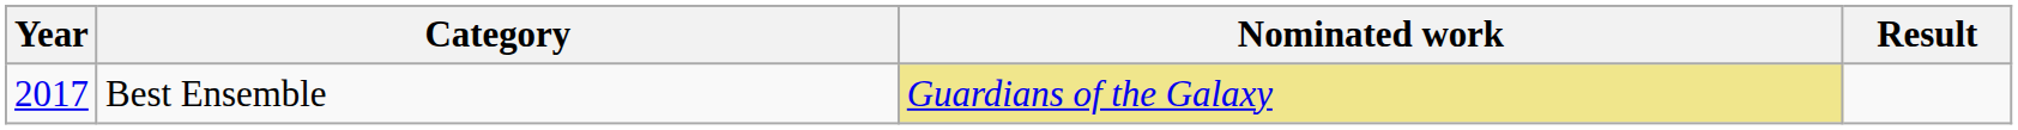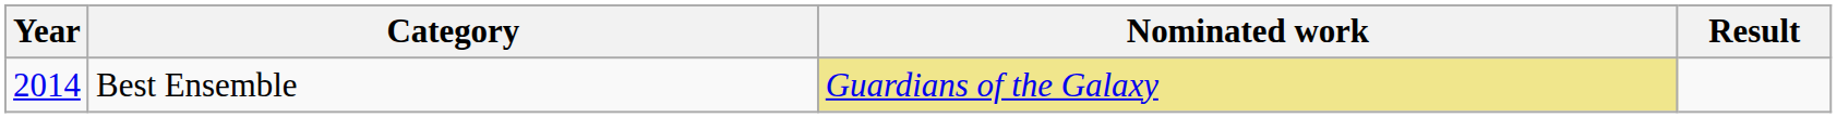 <table class="wikitable sortable">
 <tr>
 <th scope="col" style="width:1em;">Year</th>
 <th scope="col" style="width:33em;">Category</th>
 <th scope="col" style="width:39em;">Nominated work</th>
 <th scope="col" style="width:5em;">Result</th>
 </tr>
 <tr>
-<td><a href='#'>2017</a></td>
+<td><a href='#'>2014</a></td>
 <td>Best Ensemble</td>
 <td style="background: khaki;"><em><a href='#'>Guardians of the Galaxy</a></em></td>
 <td></td>
 </tr>
 </table>
